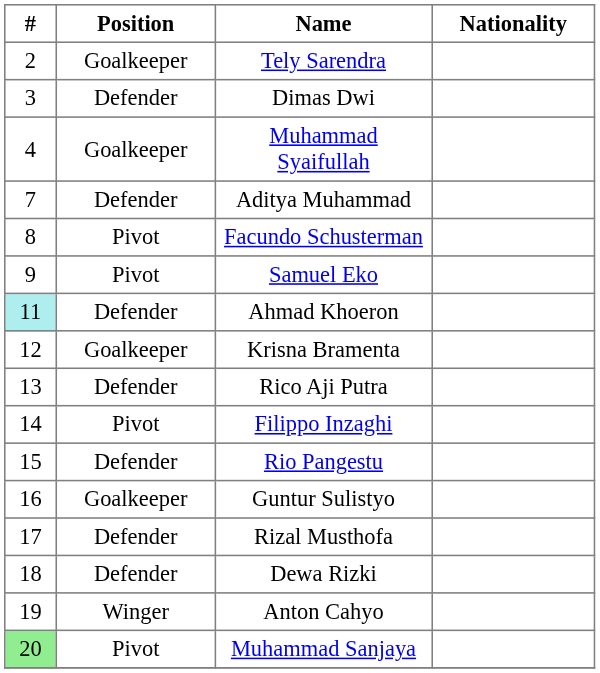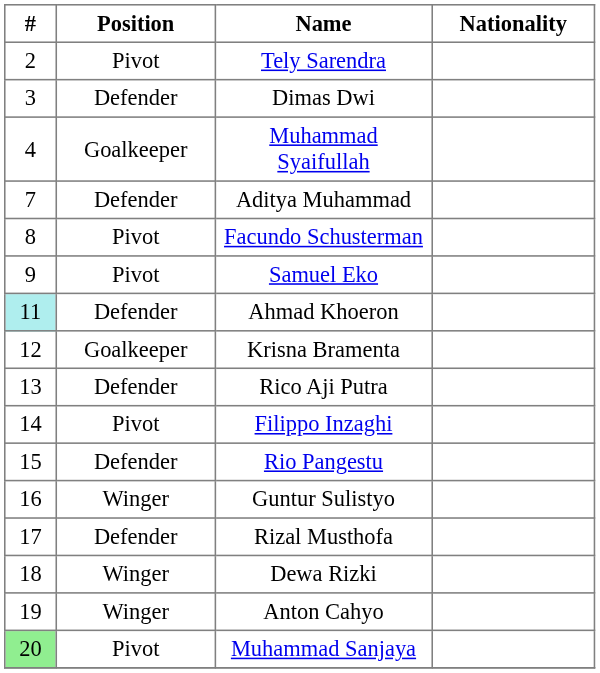 <table border="1" style="border-collapse:collapse; font-size:90%;" cellpadding="3" cellspacing="0" width="30%">
 <tr>
 <th width="2%">#</th>
 <th width="5%">Position</th>
 <th width="10%">Name</th>
 <th width="5%">Nationality</th>
 </tr>
 <tr align="center">
 <td>2</td>
-<td>Goalkeeper</td>
+<td>Pivot</td>
 <td><a href='#'>Tely Sarendra</a></td>
 <td></td>
 </tr>
 <tr align="center">
 <td>3</td>
 <td>Defender</td>
 <td>Dimas Dwi</td>
 <td></td>
 </tr>
 <tr align="center">
 <td>4</td>
 <td>Goalkeeper</td>
 <td><a href='#'>Muhammad Syaifullah</a></td>
 <td></td>
 </tr>
 <tr align="center">
 <td>7</td>
 <td>Defender</td>
 <td>Aditya Muhammad</td>
 <td></td>
 </tr>
 <tr align="center">
 <td>8</td>
 <td>Pivot</td>
 <td><a href='#'>Facundo Schusterman</a></td>
 <td></td>
 </tr>
 <tr align="center">
 <td>9</td>
 <td>Pivot</td>
 <td><a href='#'>Samuel Eko</a></td>
 <td></td>
 </tr>
 <tr align="center">
 <td style="background: paleturquoise;">11</td>
 <td>Defender</td>
 <td>Ahmad Khoeron</td>
 <td></td>
 </tr>
 <tr align="center">
 <td>12</td>
 <td>Goalkeeper</td>
 <td>Krisna Bramenta</td>
 <td></td>
 </tr>
 <tr align="center">
 <td>13</td>
 <td>Defender</td>
 <td>Rico Aji Putra</td>
 <td></td>
 </tr>
 <tr align="center">
 <td>14</td>
 <td>Pivot</td>
 <td><a href='#'>Filippo Inzaghi</a></td>
 <td></td>
 </tr>
 <tr align="center">
 <td>15</td>
 <td>Defender</td>
 <td><a href='#'>Rio Pangestu</a></td>
 <td></td>
 </tr>
 <tr align="center">
 <td>16</td>
-<td>Goalkeeper</td>
+<td>Winger</td>
 <td>Guntur Sulistyo</td>
 <td></td>
 </tr>
 <tr align="center">
 <td>17</td>
 <td>Defender</td>
 <td>Rizal Musthofa</td>
 <td></td>
 </tr>
 <tr align="center">
 <td>18</td>
-<td>Defender</td>
+<td>Winger</td>
 <td>Dewa Rizki</td>
 <td></td>
 </tr>
 <tr align="center">
 <td>19</td>
 <td>Winger</td>
 <td>Anton Cahyo</td>
 <td></td>
 </tr>
 <tr align="center">
 <td style="background: lightgreen;">20</td>
 <td>Pivot</td>
 <td><a href='#'>Muhammad Sanjaya</a></td>
 <td></td>
 </tr>
 <tr align="center">
 </tr>
 </table>
